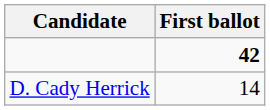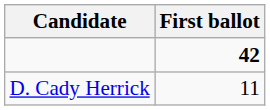 <table class=wikitable>
 <tr bgcolor=lightgrey>
 <th>Candidate</th>
 <th>First ballot</th>
 </tr>
 <tr>
 <td nowrap></td>
 <td align=right><strong>42</strong></td>
 </tr>
 <tr>
 <td><a href='#'>D. Cady Herrick</a></td>
-<td align=right>14</td>
+<td align=right>11</td>
 </tr>
 </table>
